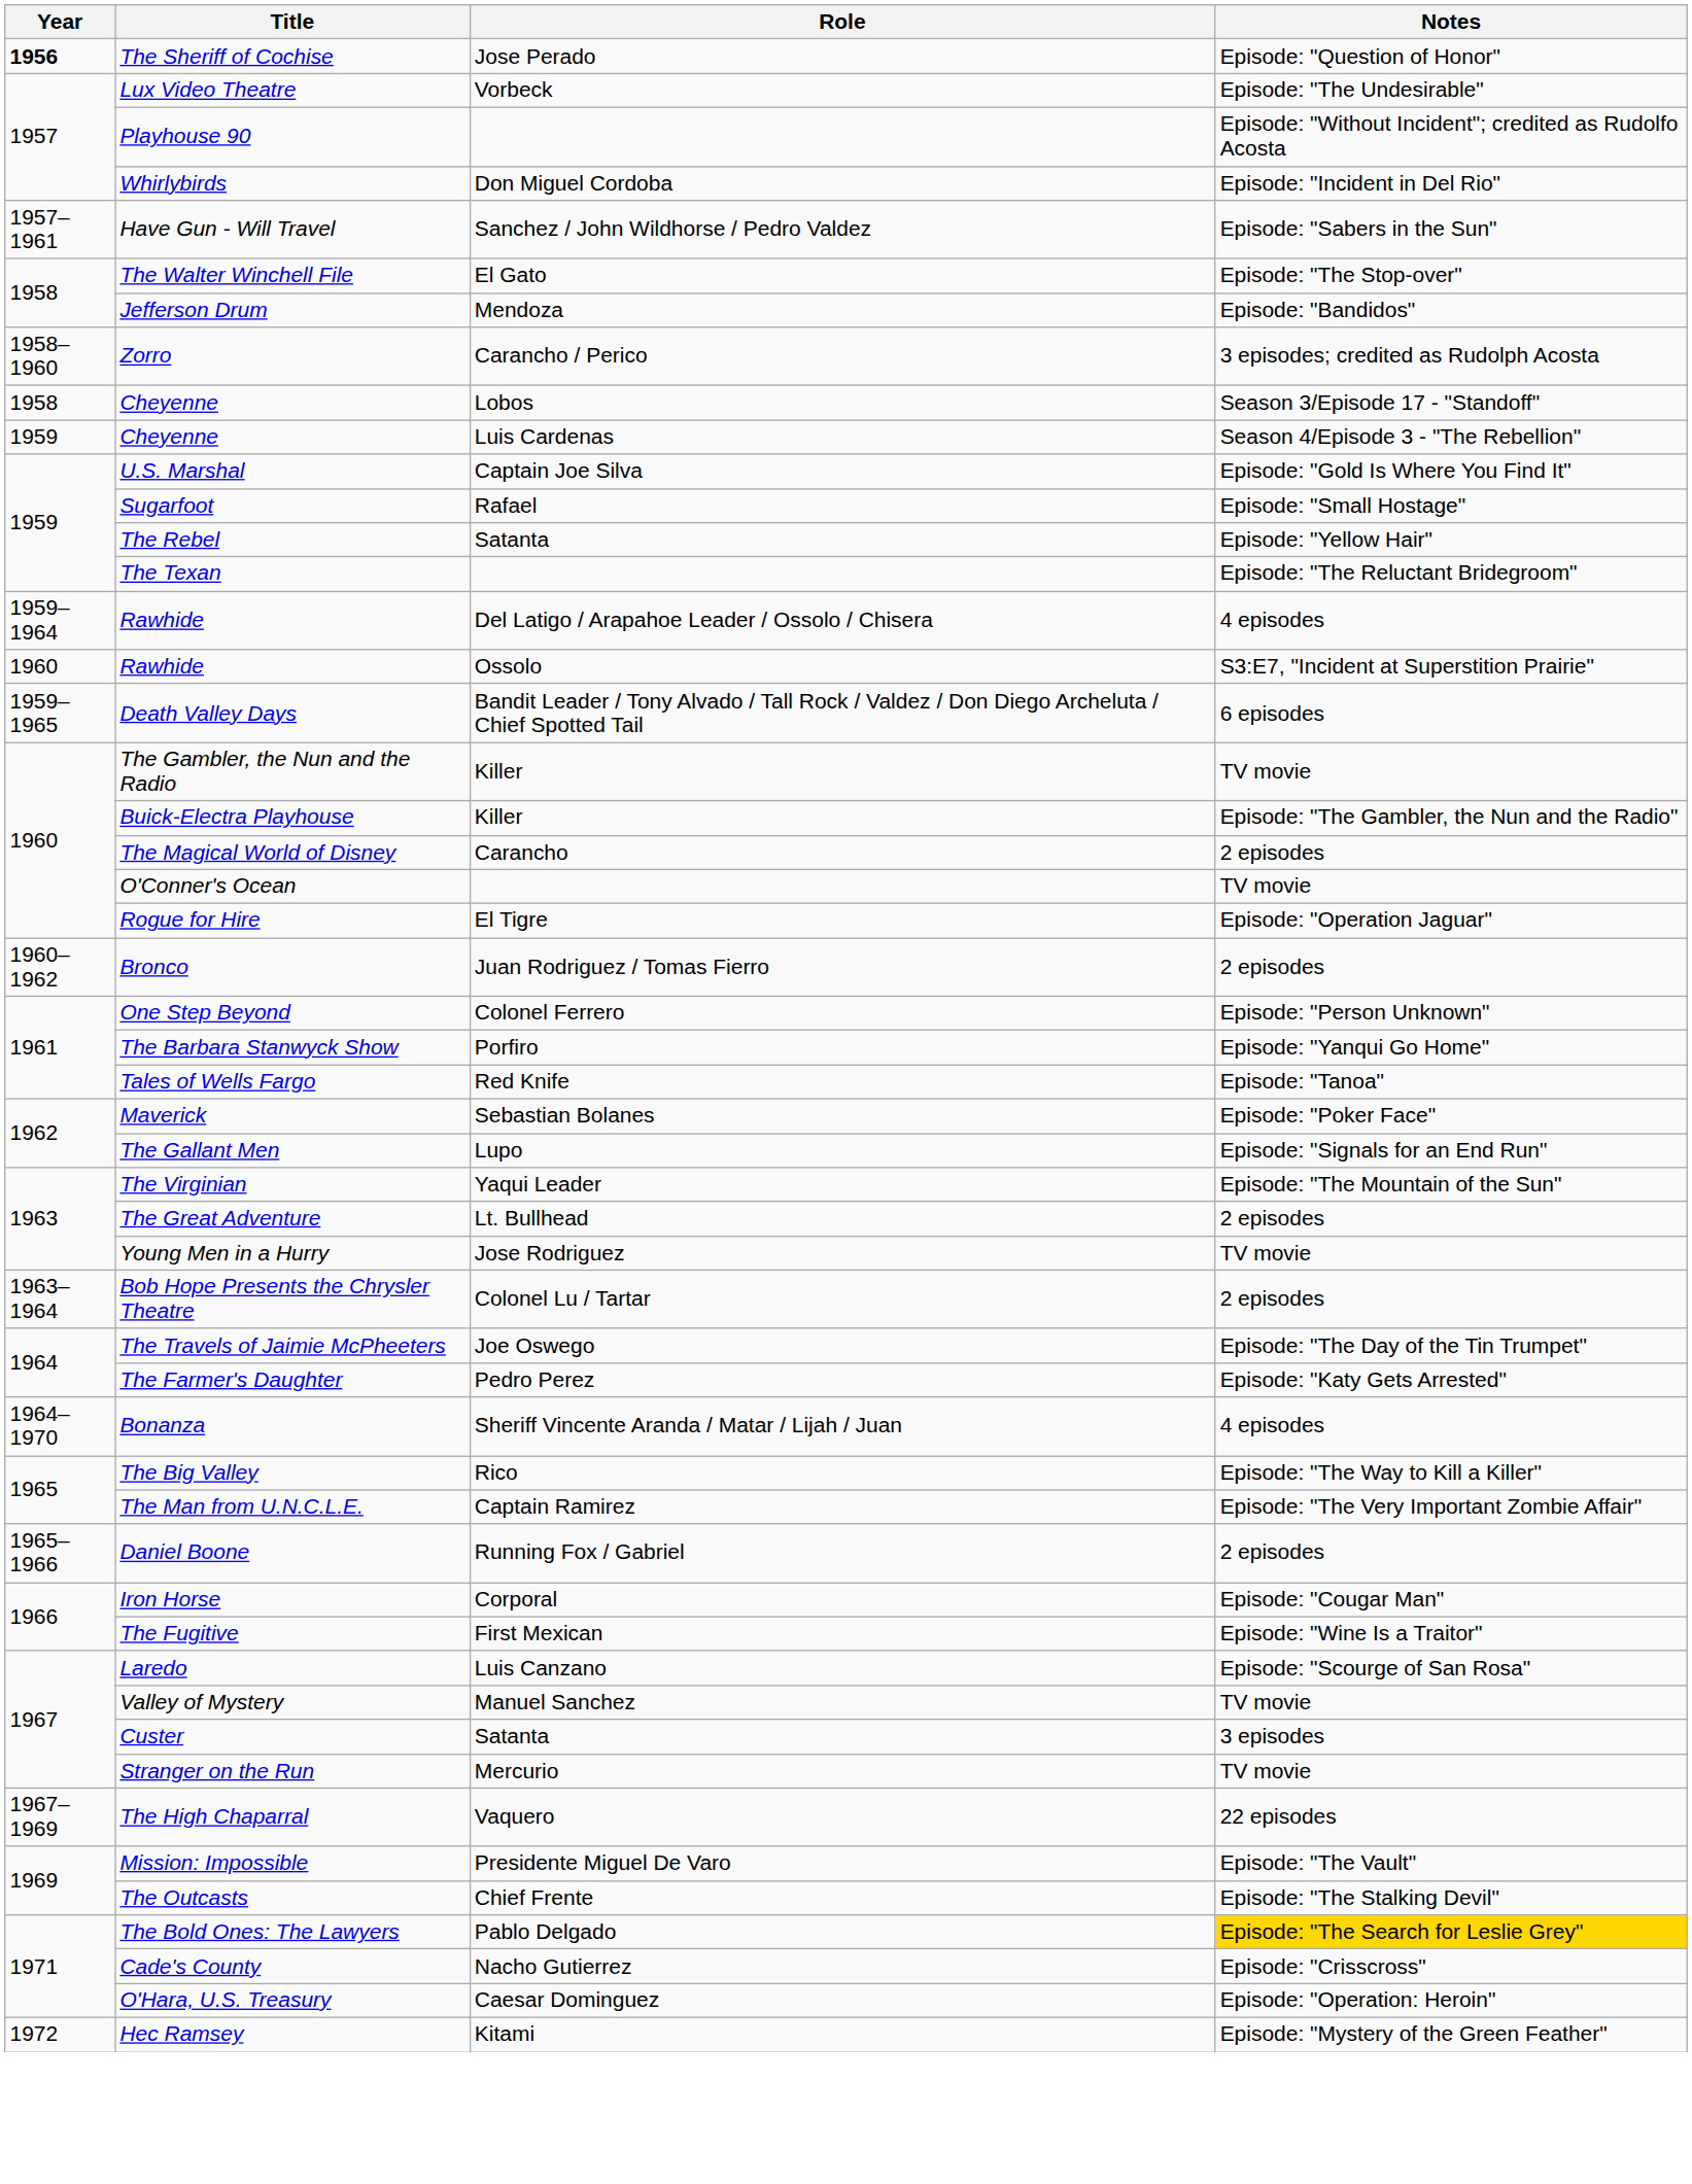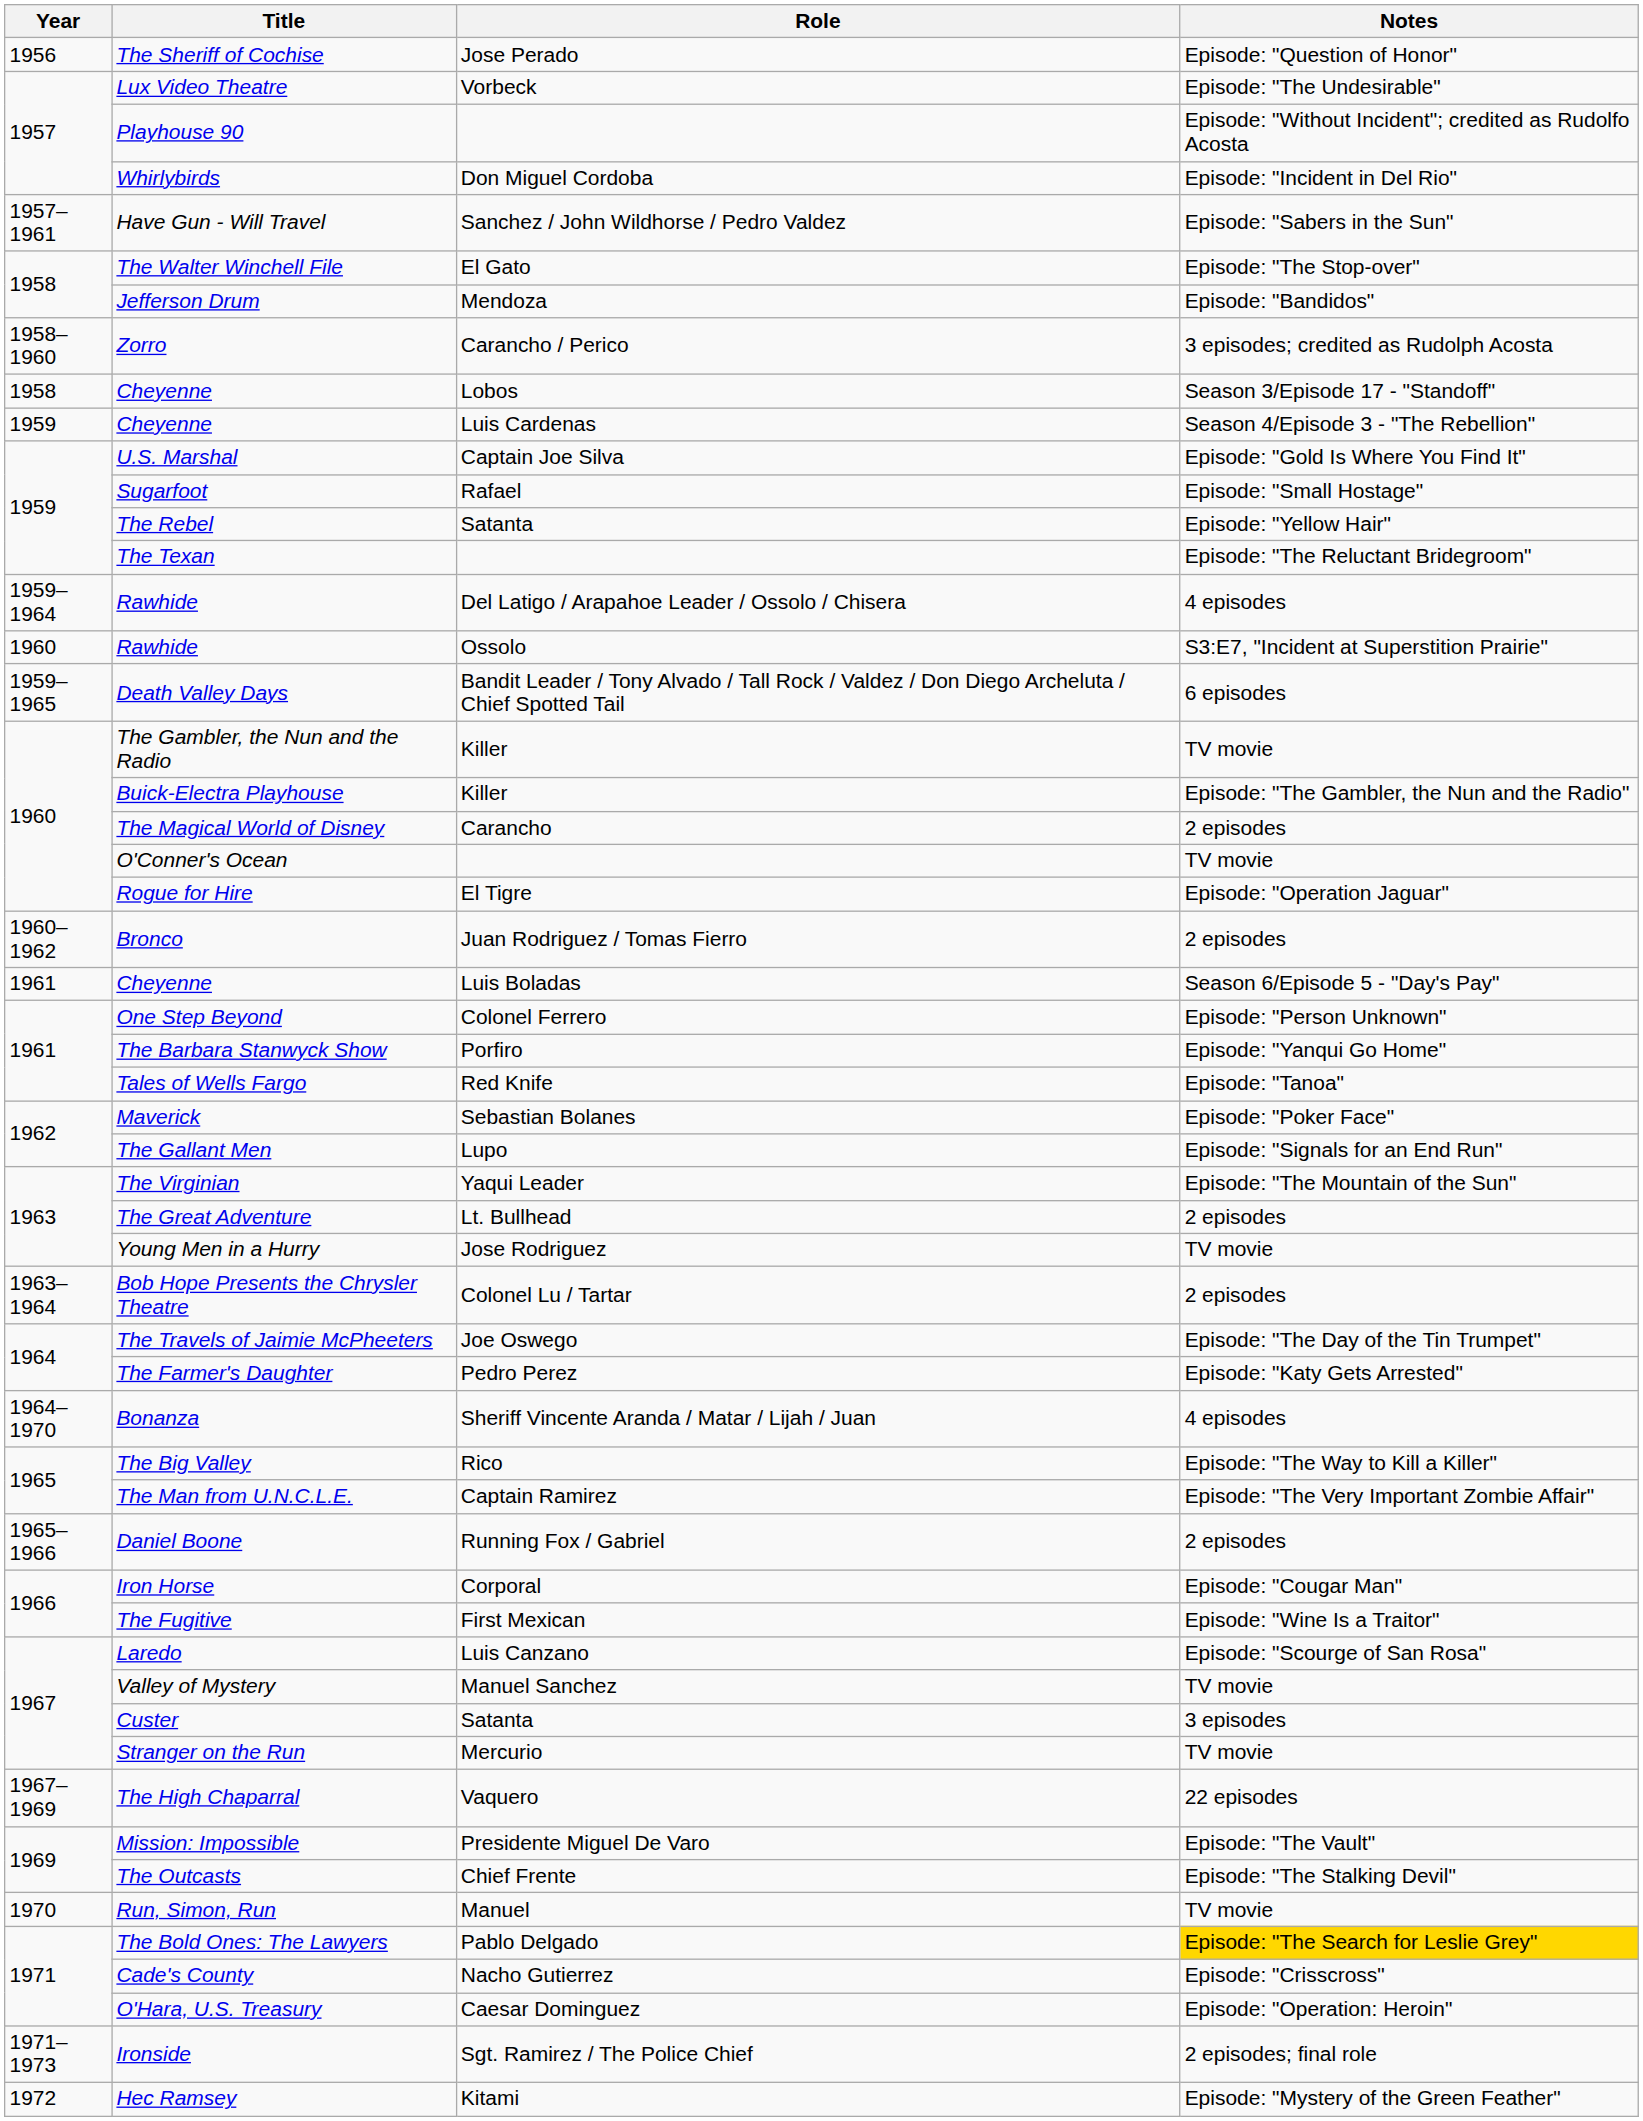 <table class="wikitable sortable">
 <tr>
 <th>Year</th>
 <th>Title</th>
 <th>Role</th>
 <th>Notes</th>
 </tr>
 <tr>
-<td><strong>1956</strong></td>
+<td>1956</td>
 <td><em><a href='#'>The Sheriff of Cochise</a></em></td>
 <td>Jose Perado</td>
 <td>Episode: "Question of Honor"</td>
 </tr>
 <tr>
 <td rowspan="3">1957</td>
 <td><em><a href='#'>Lux Video Theatre</a></em></td>
 <td>Vorbeck</td>
 <td>Episode: "The Undesirable"</td>
 </tr>
 <tr>
 <td><em><a href='#'>Playhouse 90</a></em></td>
 <td></td>
 <td>Episode: "Without Incident"; credited as Rudolfo Acosta</td>
 </tr>
 <tr>
 <td><em><a href='#'>Whirlybirds</a></em></td>
 <td>Don Miguel Cordoba</td>
 <td>Episode: "Incident in Del Rio"</td>
 </tr>
 <tr>
 <td>1957–1961</td>
 <td><em>Have Gun - Will Travel</em></td>
 <td>Sanchez / John Wildhorse / Pedro Valdez</td>
 <td>Episode: "Sabers in the Sun"</td>
 </tr>
 <tr>
 <td rowspan="2">1958</td>
 <td><em><a href='#'>The Walter Winchell File</a></em></td>
 <td>El Gato</td>
 <td>Episode: "The Stop-over"</td>
 </tr>
 <tr>
 <td><em><a href='#'>Jefferson Drum</a></em></td>
 <td>Mendoza</td>
 <td>Episode: "Bandidos"</td>
 </tr>
 <tr>
 <td>1958–1960</td>
 <td><em><a href='#'>Zorro</a></em></td>
 <td>Carancho / Perico</td>
 <td>3 episodes; credited as Rudolph Acosta</td>
 </tr>
 <tr>
 <td>1958</td>
 <td><em><a href='#'>Cheyenne</a></em></td>
 <td>Lobos</td>
 <td>Season 3/Episode 17 - "Standoff"</td>
 </tr>
 <tr>
 <td>1959</td>
 <td><em><a href='#'>Cheyenne</a></em></td>
 <td>Luis Cardenas</td>
 <td>Season 4/Episode 3 - "The Rebellion"</td>
 </tr>
 <tr>
 <td rowspan="4">1959</td>
 <td><em><a href='#'>U.S. Marshal</a></em></td>
 <td>Captain Joe Silva</td>
 <td>Episode: "Gold Is Where You Find It"</td>
 </tr>
 <tr>
 <td><em><a href='#'>Sugarfoot</a></em></td>
 <td>Rafael</td>
 <td>Episode: "Small Hostage"</td>
 </tr>
 <tr>
 <td><em><a href='#'>The Rebel</a></em></td>
 <td>Satanta</td>
 <td>Episode: "Yellow Hair"</td>
 </tr>
 <tr>
 <td><em><a href='#'>The Texan</a></em></td>
 <td></td>
 <td>Episode: "The Reluctant Bridegroom"</td>
 </tr>
 <tr>
 <td>1959–1964</td>
 <td><em><a href='#'>Rawhide</a></em></td>
 <td>Del Latigo / Arapahoe Leader / Ossolo / Chisera</td>
 <td>4 episodes</td>
 </tr>
 <tr>
 <td>1960</td>
 <td><em><a href='#'>Rawhide</a></em></td>
 <td>Ossolo</td>
 <td>S3:E7, "Incident at Superstition Prairie"</td>
 </tr>
 <tr>
 <td>1959–1965</td>
 <td><em><a href='#'>Death Valley Days</a></em></td>
 <td>Bandit Leader / Tony Alvado / Tall Rock / Valdez / Don Diego Archeluta / Chief Spotted Tail</td>
 <td>6 episodes</td>
 </tr>
 <tr>
 <td rowspan="5">1960</td>
 <td><em>The Gambler, the Nun and the Radio</em></td>
 <td>Killer</td>
 <td>TV movie</td>
 </tr>
 <tr>
 <td><em><a href='#'>Buick-Electra Playhouse</a></em></td>
 <td>Killer</td>
 <td>Episode: "The Gambler, the Nun and the Radio"</td>
 </tr>
 <tr>
 <td><em><a href='#'>The Magical World of Disney</a></em></td>
 <td>Carancho</td>
 <td>2 episodes</td>
 </tr>
 <tr>
 <td><em>O'Conner's Ocean</em></td>
 <td></td>
 <td>TV movie</td>
 </tr>
 <tr>
 <td><em><a href='#'>Rogue for Hire</a></em></td>
 <td>El Tigre</td>
 <td>Episode: "Operation Jaguar"</td>
 </tr>
 <tr>
 <td>1960–1962</td>
 <td><em><a href='#'>Bronco</a></em></td>
 <td>Juan Rodriguez / Tomas Fierro</td>
 <td>2 episodes</td>
+</tr>
+<tr>
+<td>1961</td>
+<td><em><a href='#'>Cheyenne</a></em></td>
+<td>Luis Boladas</td>
+<td>Season 6/Episode 5 - "Day's Pay"</td>
 </tr>
 <tr>
 <td rowspan="3">1961</td>
 <td><em><a href='#'>One Step Beyond</a></em></td>
 <td>Colonel Ferrero</td>
 <td>Episode: "Person Unknown"</td>
 </tr>
 <tr>
 <td><em><a href='#'>The Barbara Stanwyck Show</a></em></td>
 <td>Porfiro</td>
 <td>Episode: "Yanqui Go Home"</td>
 </tr>
 <tr>
 <td><em><a href='#'>Tales of Wells Fargo</a></em></td>
 <td>Red Knife</td>
 <td>Episode: "Tanoa"</td>
 </tr>
 <tr>
 <td rowspan="2">1962</td>
 <td><em><a href='#'>Maverick</a></em></td>
 <td>Sebastian Bolanes</td>
 <td>Episode: "Poker Face"</td>
 </tr>
 <tr>
 <td><em><a href='#'>The Gallant Men</a></em></td>
 <td>Lupo</td>
 <td>Episode: "Signals for an End Run"</td>
 </tr>
 <tr>
 <td rowspan="3">1963</td>
 <td><em><a href='#'>The Virginian</a></em></td>
 <td>Yaqui Leader</td>
 <td>Episode: "The Mountain of the Sun"</td>
 </tr>
 <tr>
 <td><em><a href='#'>The Great Adventure</a></em></td>
 <td>Lt. Bullhead</td>
 <td>2 episodes</td>
 </tr>
 <tr>
 <td><em>Young Men in a Hurry</em></td>
 <td>Jose Rodriguez</td>
 <td>TV movie</td>
 </tr>
 <tr>
 <td>1963–1964</td>
 <td><em><a href='#'>Bob Hope Presents the Chrysler Theatre</a></em></td>
 <td>Colonel Lu / Tartar</td>
 <td>2 episodes</td>
 </tr>
 <tr>
 <td rowspan="2">1964</td>
 <td><em><a href='#'>The Travels of Jaimie McPheeters</a></em></td>
 <td>Joe Oswego</td>
 <td>Episode: "The Day of the Tin Trumpet"</td>
 </tr>
 <tr>
 <td><em><a href='#'>The Farmer's Daughter</a></em></td>
 <td>Pedro Perez</td>
 <td>Episode: "Katy Gets Arrested"</td>
 </tr>
 <tr>
 <td>1964–1970</td>
 <td><em><a href='#'>Bonanza</a></em></td>
 <td>Sheriff Vincente Aranda / Matar / Lijah / Juan</td>
 <td>4 episodes</td>
 </tr>
 <tr>
 <td rowspan="2">1965</td>
 <td><em><a href='#'>The Big Valley</a></em></td>
 <td>Rico</td>
 <td>Episode: "The Way to Kill a Killer"</td>
 </tr>
 <tr>
 <td><em><a href='#'>The Man from U.N.C.L.E.</a></em></td>
 <td>Captain Ramirez</td>
 <td>Episode: "The Very Important Zombie Affair"</td>
 </tr>
 <tr>
 <td>1965–1966</td>
 <td><em><a href='#'>Daniel Boone</a></em></td>
 <td>Running Fox / Gabriel</td>
 <td>2 episodes</td>
 </tr>
 <tr>
 <td rowspan="2">1966</td>
 <td><em><a href='#'>Iron Horse</a></em></td>
 <td>Corporal</td>
 <td>Episode: "Cougar Man"</td>
 </tr>
 <tr>
 <td><em><a href='#'>The Fugitive</a></em></td>
 <td>First Mexican</td>
 <td>Episode: "Wine Is a Traitor"</td>
 </tr>
 <tr>
 <td rowspan="4">1967</td>
 <td><em><a href='#'>Laredo</a></em></td>
 <td>Luis Canzano</td>
 <td>Episode: "Scourge of San Rosa"</td>
 </tr>
 <tr>
 <td><em>Valley of Mystery</em></td>
 <td>Manuel Sanchez</td>
 <td>TV movie</td>
 </tr>
 <tr>
 <td><em><a href='#'>Custer</a></em></td>
 <td>Satanta</td>
 <td>3 episodes</td>
 </tr>
 <tr>
 <td><em><a href='#'>Stranger on the Run</a></em></td>
 <td>Mercurio</td>
 <td>TV movie</td>
 </tr>
 <tr>
 <td>1967–1969</td>
 <td><em><a href='#'>The High Chaparral</a></em></td>
 <td>Vaquero</td>
 <td>22 episodes</td>
 </tr>
 <tr>
 <td rowspan="2">1969</td>
 <td><em><a href='#'>Mission: Impossible</a></em></td>
 <td>Presidente Miguel De Varo</td>
 <td>Episode: "The Vault"</td>
 </tr>
 <tr>
 <td><em><a href='#'>The Outcasts</a></em></td>
 <td>Chief Frente</td>
 <td>Episode: "The Stalking Devil"</td>
 </tr>
 <tr>
+<td>1970</td>
+<td><em><a href='#'>Run, Simon, Run</a></em></td>
+<td>Manuel</td>
+<td>TV movie</td>
+</tr>
+<tr>
 <td rowspan="3">1971</td>
 <td><em><a href='#'>The Bold Ones: The Lawyers</a></em></td>
 <td>Pablo Delgado</td>
 <td style="background: gold;">Episode: "The Search for Leslie Grey"</td>
 </tr>
 <tr>
 <td><em><a href='#'>Cade's County</a></em></td>
 <td>Nacho Gutierrez</td>
 <td>Episode: "Crisscross"</td>
 </tr>
 <tr>
 <td><em><a href='#'>O'Hara, U.S. Treasury</a></em></td>
 <td>Caesar Dominguez</td>
 <td>Episode: "Operation: Heroin"</td>
 </tr>
 <tr>
+<td>1971–1973</td>
+<td><em><a href='#'>Ironside</a></em></td>
+<td>Sgt. Ramirez / The Police Chief</td>
+<td>2 episodes; final role</td>
+</tr>
+<tr>
 <td>1972</td>
 <td><em><a href='#'>Hec Ramsey</a></em></td>
 <td>Kitami</td>
 <td>Episode: "Mystery of the Green Feather"</td>
 </tr>
 </table>
